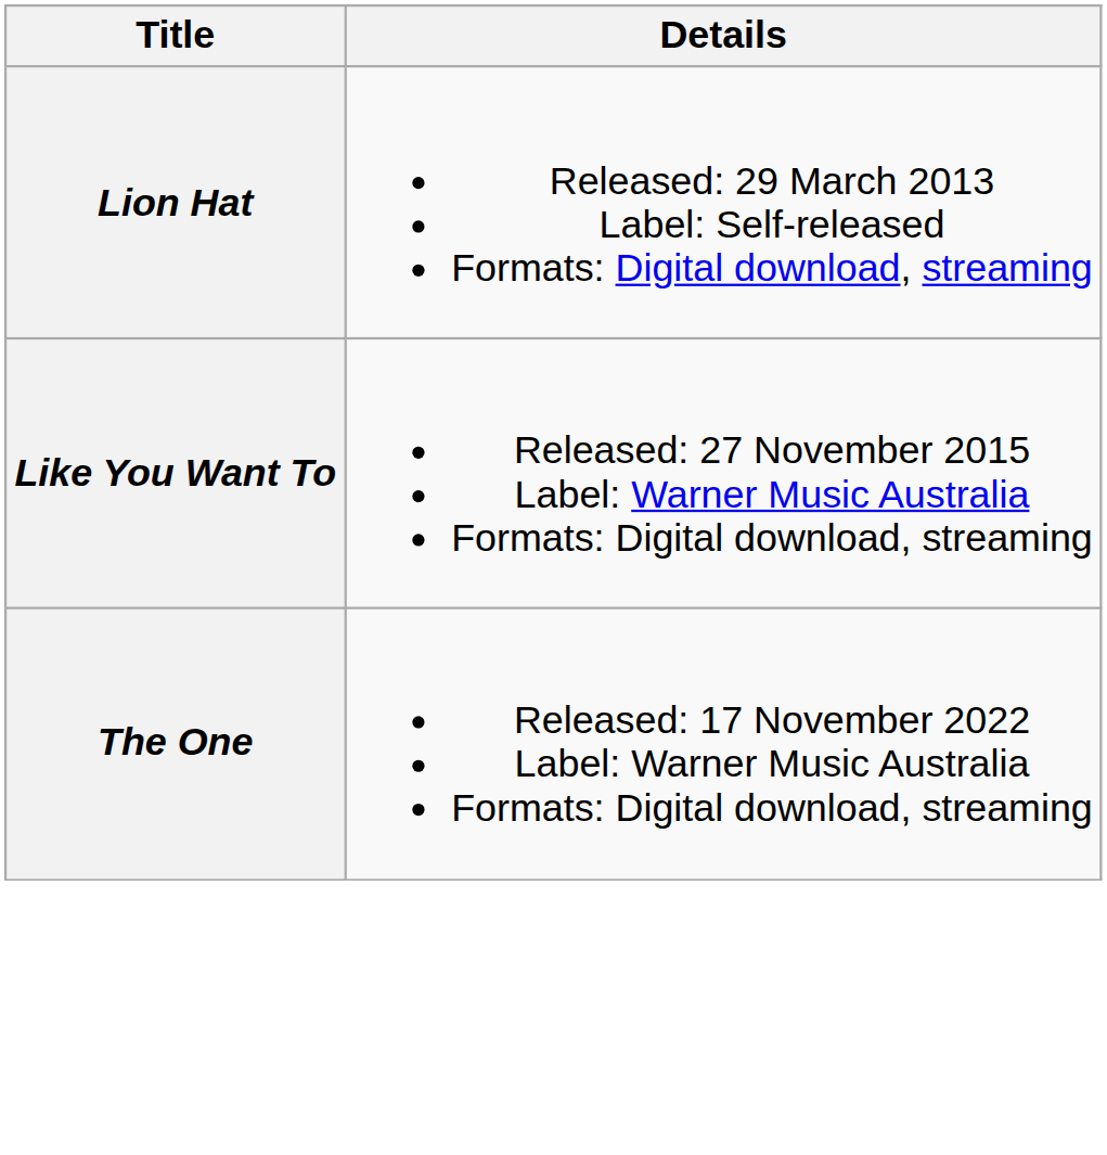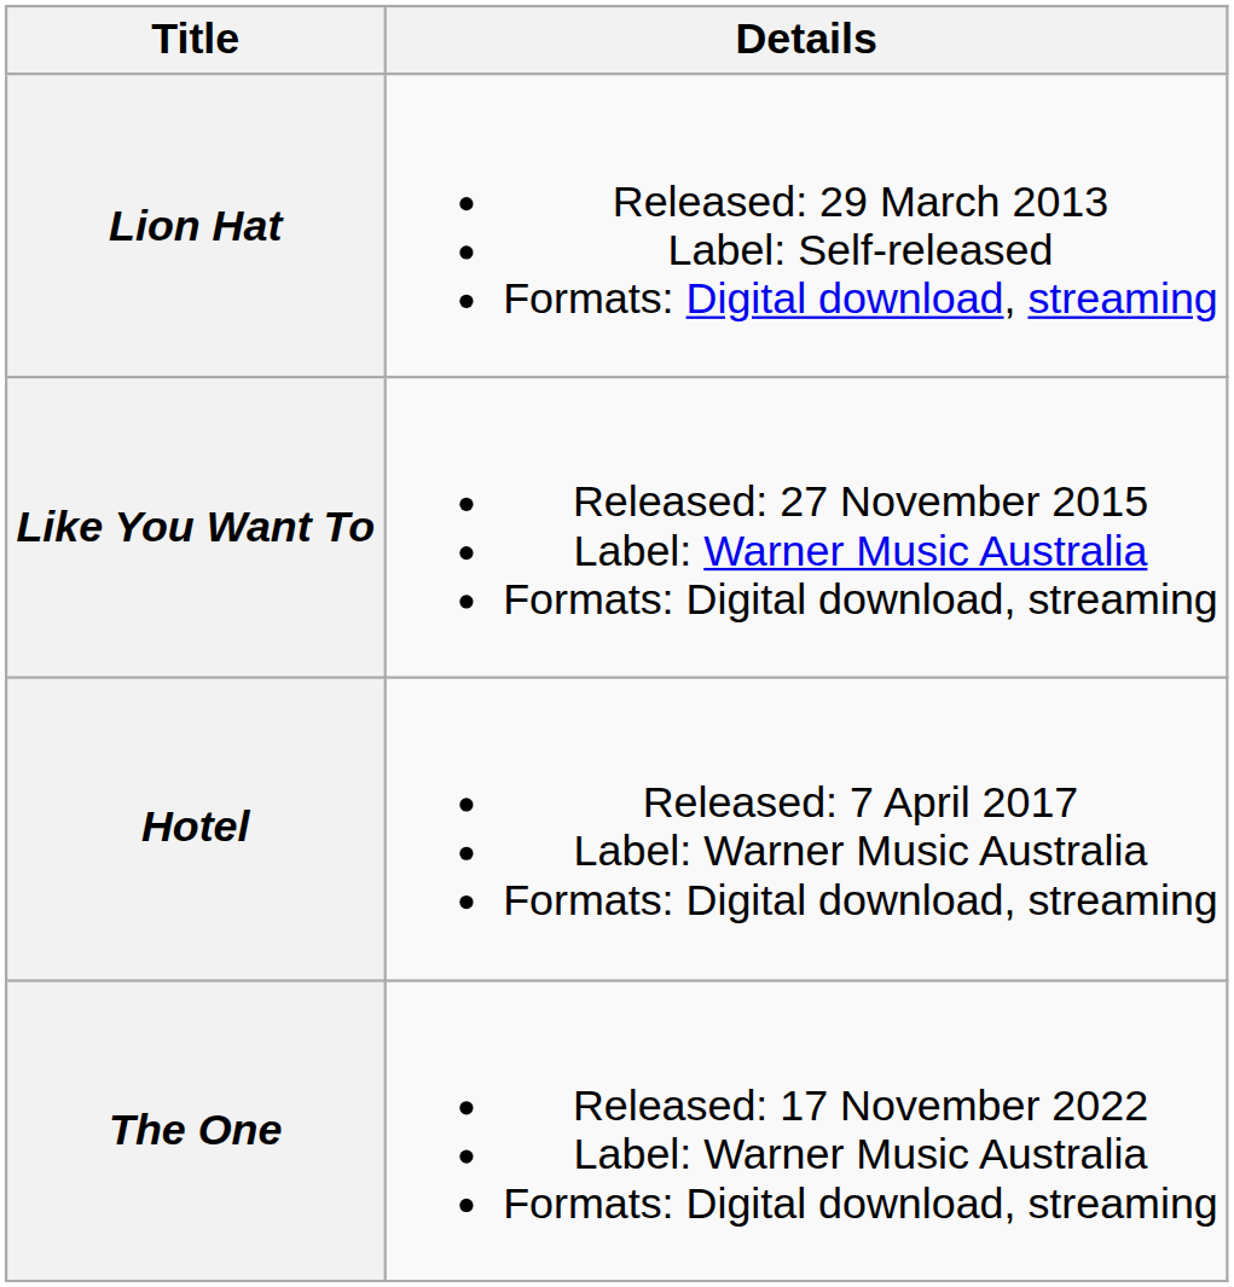 <table class="wikitable plainrowheaders" style="text-align:center">
 <tr>
 <th scope="col">Title</th>
 <th scope="col">Details</th>
 </tr>
 <tr>
 <th scope="row"><em>Lion Hat</em></th>
 <td><br><ul><li>Released: 29 March 2013</li><li>Label: Self-released</li><li>Formats: <a href='#'>Digital download</a>, <a href='#'>streaming</a></li></ul></td>
 </tr>
 <tr>
 <th scope="row"><em>Like You Want To</em></th>
 <td><br><ul><li>Released: 27 November 2015</li><li>Label: <a href='#'>Warner Music Australia</a> </li><li>Formats: Digital download, streaming</li></ul></td>
 </tr>
 <tr>
+<th scope="row"><em>Hotel</em></th>
+<td><br><ul><li>Released: 7 April 2017</li><li>Label: Warner Music Australia</li><li>Formats: Digital download, streaming</li></ul></td>
+</tr>
+<tr>
 <th scope="row"><em>The One</em></th>
 <td><br><ul><li>Released: 17 November 2022</li><li>Label: Warner Music Australia</li><li>Formats: Digital download, streaming</li></ul></td>
 </tr>
 </table>
